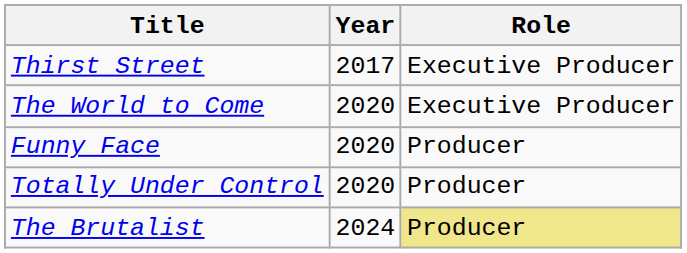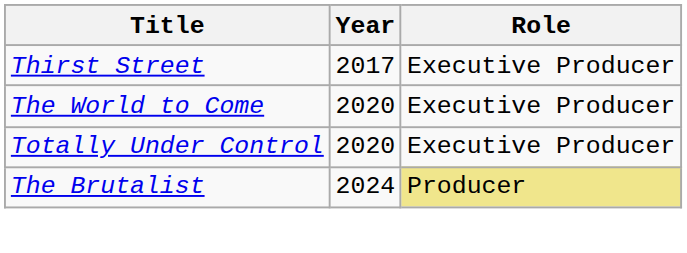 <table class="wikitable">
 <tr>
 <th>Title</th>
 <th>Year</th>
 <th>Role</th>
 </tr>
 <tr>
 <td><em><a href='#'>Thirst Street</a></em></td>
 <td>2017</td>
 <td>Executive Producer</td>
 </tr>
 <tr>
 <td><em><a href='#'>The World to Come</a></em></td>
 <td>2020</td>
 <td>Executive Producer</td>
 </tr>
 <tr>
-<td><a href='#'><em>Funny Face</em></a></td>
-<td>2020</td>
-<td>Producer</td>
-</tr>
-<tr>
 <td><em><a href='#'>Totally Under Control</a></em></td>
 <td>2020</td>
-<td>Producer</td>
+<td>Executive Producer</td>
 </tr>
 <tr>
 <td><em><a href='#'>The Brutalist</a></em></td>
 <td>2024</td>
 <td style="background: khaki;">Producer</td>
 </tr>
 </table>
